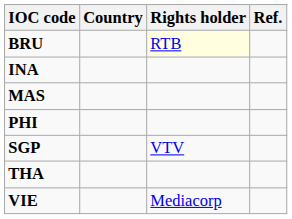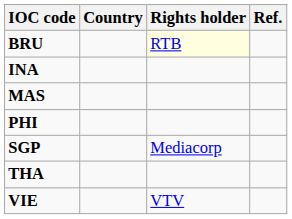 <table class="wikitable">
 <tr>
 <th>IOC code</th>
 <th>Country</th>
 <th>Rights holder</th>
 <th>Ref.</th>
 </tr>
 <tr>
 <td align=left><strong>BRU</strong></td>
 <td></td>
 <td style="background: lightyellow;"><a href='#'>RTB</a></td>
 <td></td>
 </tr>
 <tr>
 <td align=left><strong>INA</strong></td>
 <td></td>
 <td></td>
 <td></td>
 </tr>
 <tr>
 <td align=left><strong>MAS</strong></td>
 <td></td>
 <td></td>
 <td></td>
 </tr>
 <tr>
 <td align=left><strong>PHI</strong></td>
 <td></td>
 <td></td>
 <td></td>
 </tr>
 <tr>
 <td align=left><strong>SGP</strong></td>
 <td></td>
-<td><a href='#'>VTV</a></td>
+<td><a href='#'>Mediacorp</a></td>
 <td></td>
 </tr>
 <tr>
 <td align=left><strong>THA</strong></td>
 <td></td>
 <td></td>
 <td></td>
 </tr>
 <tr>
 <td align=left><strong>VIE</strong></td>
 <td></td>
-<td><a href='#'>Mediacorp</a></td>
+<td><a href='#'>VTV</a></td>
 <td></td>
 </tr>
 </table>
